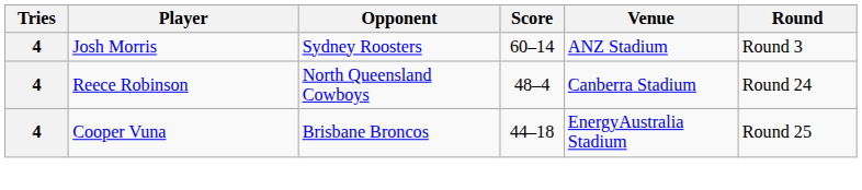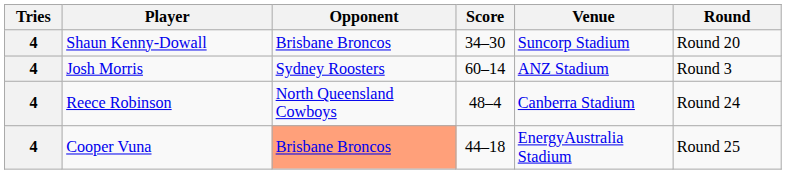 <table class="wikitable" style="text-align:left;">
 <tr>
 <th width=50>Tries</th>
 <th width=200>Player</th>
 <th width=175>Opponent</th>
 <th width=50>Score</th>
 <th width=150>Venue</th>
 <th width=100>Round</th>
+</tr>
+<tr>
+<th>4</th>
+<td> <a href='#'>Shaun Kenny-Dowall</a></td>
+<td><a href='#'>Brisbane Broncos</a></td>
+<td align=center>34–30</td>
+<td><a href='#'>Suncorp Stadium</a></td>
+<td>Round 20</td>
 </tr>
 <tr>
 <th>4</th>
 <td> <a href='#'>Josh Morris</a></td>
 <td><a href='#'>Sydney Roosters</a></td>
 <td align=center>60–14</td>
 <td><a href='#'>ANZ Stadium</a></td>
 <td>Round 3</td>
 </tr>
 <tr>
 <th>4</th>
 <td> <a href='#'>Reece Robinson</a></td>
 <td><a href='#'>North Queensland Cowboys</a></td>
 <td align=center>48–4</td>
 <td><a href='#'>Canberra Stadium</a></td>
 <td>Round 24</td>
 </tr>
 <tr>
 <th>4</th>
 <td> <a href='#'>Cooper Vuna</a></td>
-<td><a href='#'>Brisbane Broncos</a></td>
+<td style="background: lightsalmon;"><a href='#'>Brisbane Broncos</a></td>
 <td align=center>44–18</td>
 <td><a href='#'>EnergyAustralia Stadium</a></td>
 <td>Round 25</td>
 </tr>
 </table>
